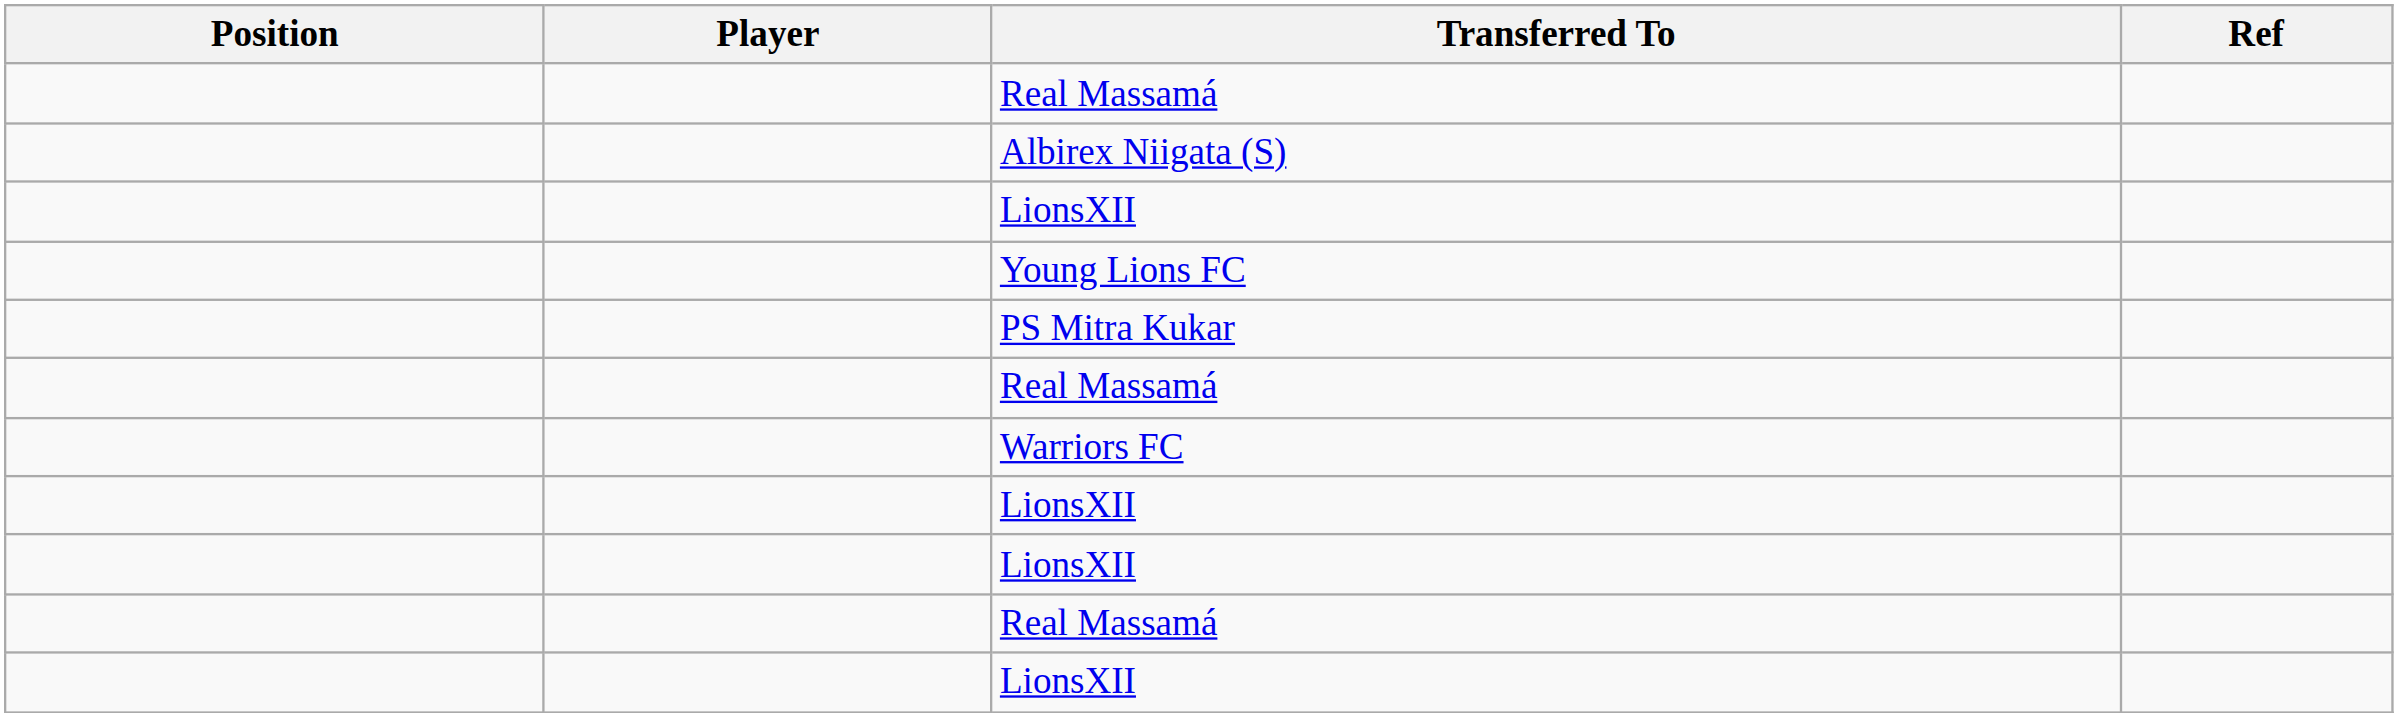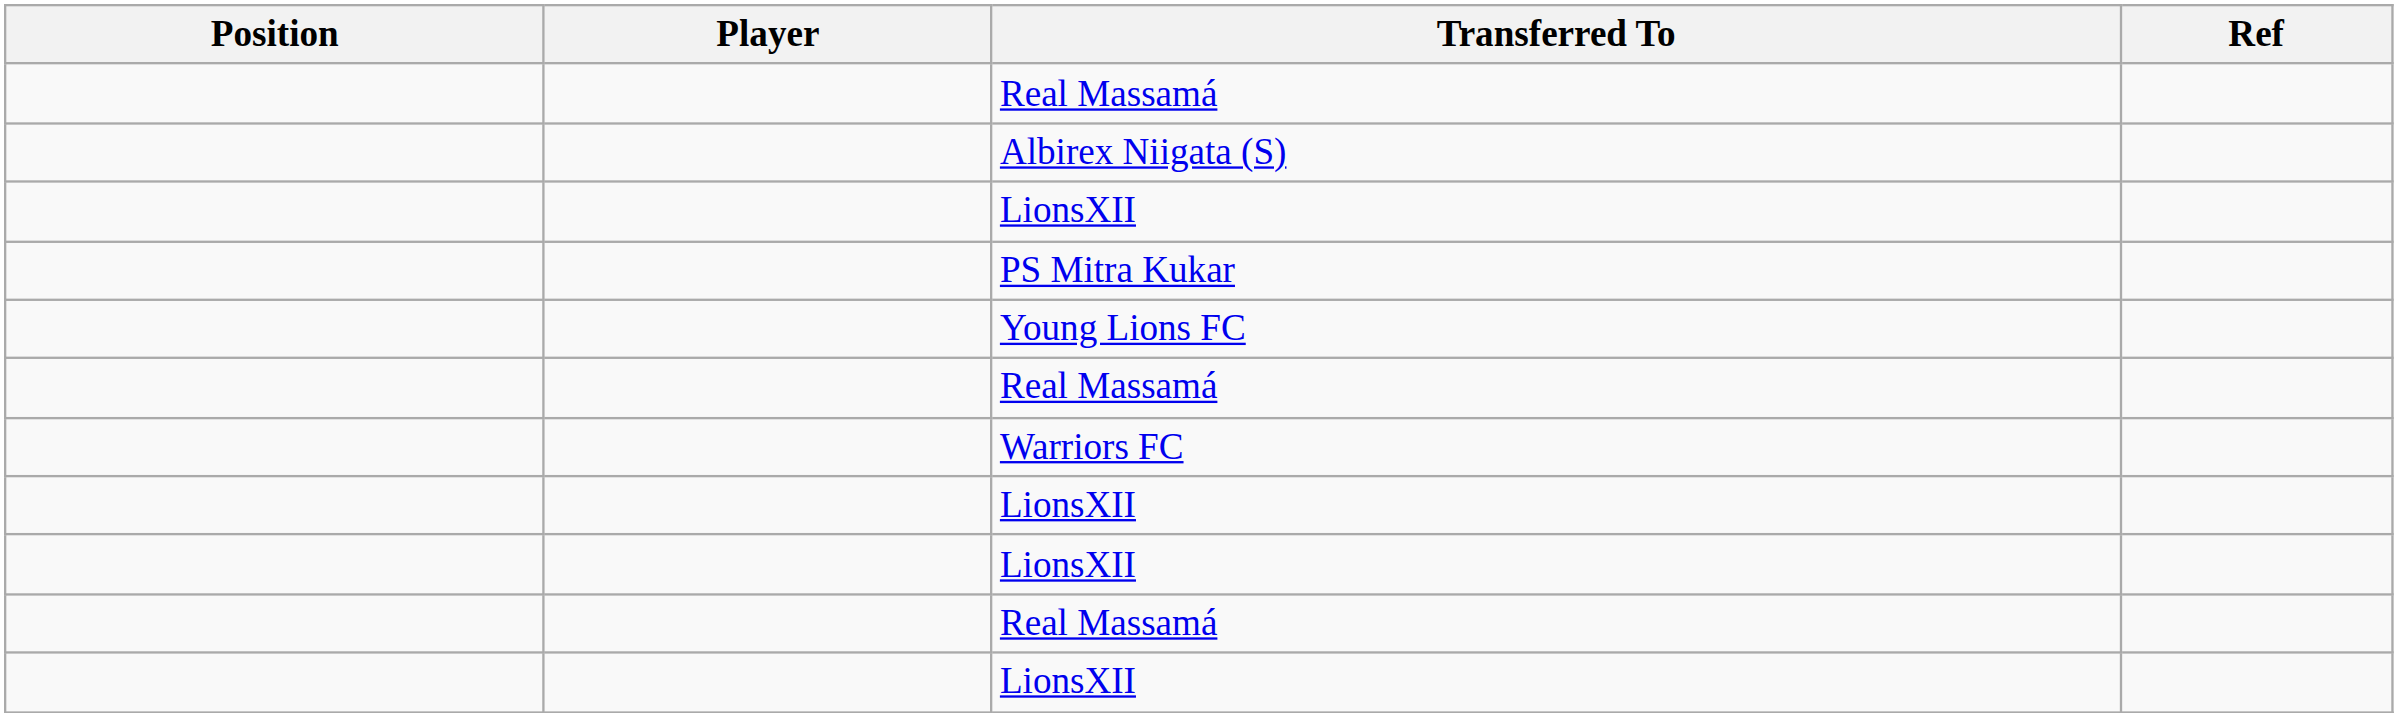 <table class="wikitable sortable" style="width:65%; text-align:center; font-size:100%; text-align:left;">
 <tr>
 <th><strong>Position</strong></th>
 <th><strong>Player</strong></th>
 <th><strong>Transferred To</strong></th>
 <th><strong>Ref</strong></th>
 </tr>
 <tr>
 <td></td>
 <td></td>
 <td> <a href='#'>Real Massamá</a></td>
 <td></td>
 </tr>
 <tr>
 <td></td>
 <td></td>
 <td> <a href='#'>Albirex Niigata (S)</a></td>
 <td></td>
 </tr>
 <tr>
 <td></td>
 <td></td>
 <td> <a href='#'>LionsXII</a></td>
 <td></td>
 </tr>
 <tr>
 <td></td>
 <td></td>
-<td> <a href='#'>Young Lions FC</a></td>
+<td> <a href='#'>PS Mitra Kukar</a></td>
 <td></td>
 </tr>
 <tr>
 <td></td>
 <td></td>
-<td> <a href='#'>PS Mitra Kukar</a></td>
+<td> <a href='#'>Young Lions FC</a></td>
 <td></td>
 </tr>
 <tr>
 <td></td>
 <td></td>
 <td> <a href='#'>Real Massamá</a></td>
 <td></td>
 </tr>
 <tr>
 <td></td>
 <td></td>
 <td> <a href='#'>Warriors FC</a></td>
 <td></td>
 </tr>
 <tr>
 <td></td>
 <td></td>
 <td> <a href='#'>LionsXII</a></td>
 <td></td>
 </tr>
 <tr>
 <td></td>
 <td></td>
 <td> <a href='#'>LionsXII</a></td>
 <td></td>
 </tr>
 <tr>
 <td></td>
 <td></td>
 <td> <a href='#'>Real Massamá</a></td>
 <td></td>
 </tr>
 <tr>
 <td></td>
 <td></td>
 <td> <a href='#'>LionsXII</a></td>
 <td></td>
 </tr>
 <tr>
 </tr>
 </table>
